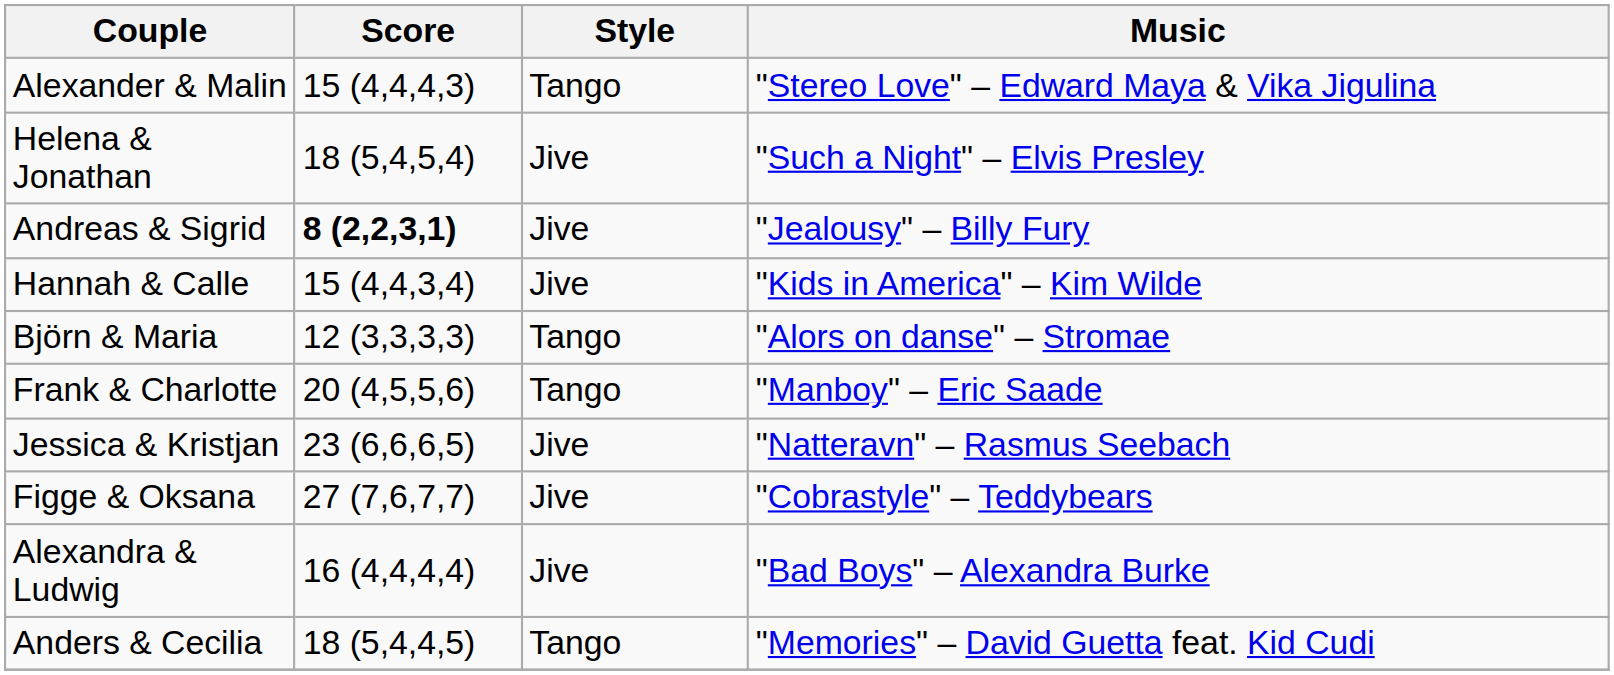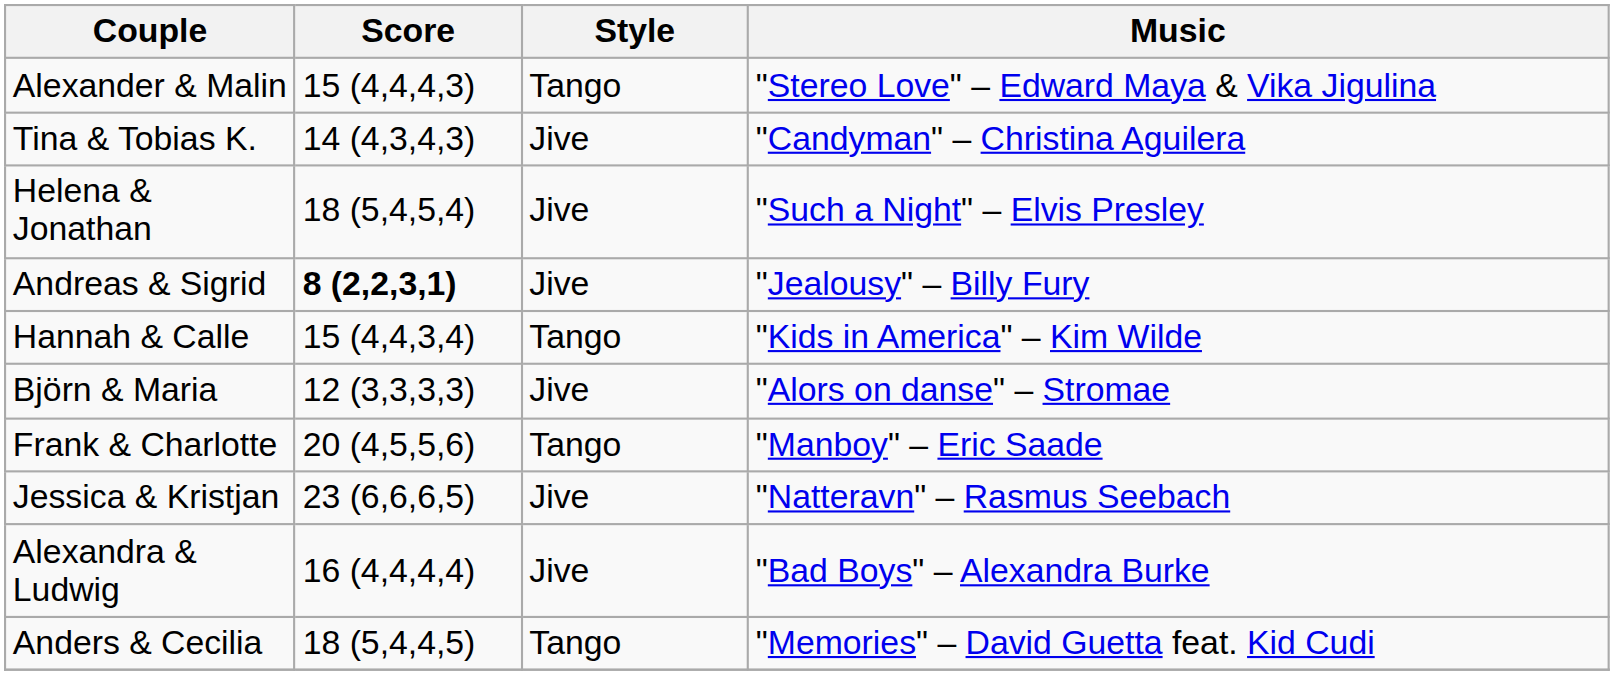 <table class="wikitable">
 <tr>
 <th width="130">Couple</th>
 <th width="100">Score</th>
 <th width="100">Style</th>
 <th width="400">Music</th>
 </tr>
 <tr>
 <td>Alexander & Malin</td>
 <td>15 (4,4,4,3)</td>
 <td>Tango</td>
 <td>"<a href='#'>Stereo Love</a>" – <a href='#'>Edward Maya</a> & <a href='#'>Vika Jigulina</a></td>
+</tr>
+<tr>
+<td>Tina & Tobias K.</td>
+<td>14 (4,3,4,3)</td>
+<td>Jive</td>
+<td>"<a href='#'>Candyman</a>" – <a href='#'>Christina Aguilera</a></td>
 </tr>
 <tr>
 <td>Helena & Jonathan</td>
 <td>18 (5,4,5,4)</td>
 <td>Jive</td>
 <td>"<a href='#'>Such a Night</a>" – <a href='#'>Elvis Presley</a></td>
 </tr>
 <tr>
 <td>Andreas & Sigrid</td>
 <td><strong>8 (2,2,3,1)</strong></td>
 <td>Jive</td>
 <td>"<a href='#'>Jealousy</a>" – <a href='#'>Billy Fury</a></td>
 </tr>
 <tr>
 <td>Hannah & Calle</td>
 <td>15 (4,4,3,4)</td>
-<td>Jive</td>
+<td>Tango</td>
 <td>"<a href='#'>Kids in America</a>" – <a href='#'>Kim Wilde</a></td>
 </tr>
 <tr>
 <td>Björn & Maria</td>
 <td>12 (3,3,3,3)</td>
-<td>Tango</td>
+<td>Jive</td>
 <td>"<a href='#'>Alors on danse</a>" – <a href='#'>Stromae</a></td>
 </tr>
 <tr>
 <td>Frank & Charlotte</td>
 <td>20 (4,5,5,6)</td>
 <td>Tango</td>
 <td>"<a href='#'>Manboy</a>" – <a href='#'>Eric Saade</a></td>
 </tr>
 <tr>
 <td>Jessica & Kristjan</td>
 <td>23 (6,6,6,5)</td>
 <td>Jive</td>
 <td>"<a href='#'>Natteravn</a>" – <a href='#'>Rasmus Seebach</a></td>
-</tr>
-<tr>
-<td>Figge & Oksana</td>
-<td>27 (7,6,7,7)</td>
-<td>Jive</td>
-<td>"<a href='#'>Cobrastyle</a>" – <a href='#'>Teddybears</a></td>
 </tr>
 <tr>
 <td>Alexandra & Ludwig</td>
 <td>16 (4,4,4,4)</td>
 <td>Jive</td>
 <td>"<a href='#'>Bad Boys</a>" – <a href='#'>Alexandra Burke</a></td>
 </tr>
 <tr>
 <td>Anders & Cecilia</td>
 <td>18 (5,4,4,5)</td>
 <td>Tango</td>
 <td>"<a href='#'>Memories</a>" – <a href='#'>David Guetta</a> feat. <a href='#'>Kid Cudi</a></td>
 </tr>
 <tr>
 </tr>
 </table>
